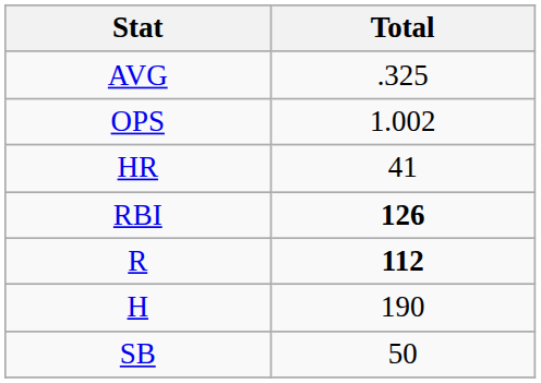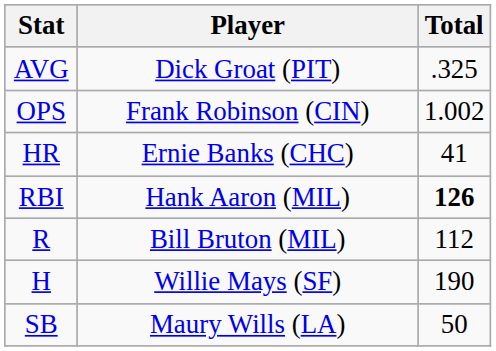 <table class="wikitable" style="text-align:center;">
 <tr>
 <th style="width:15%;">Stat</th>
+<th>Player</th>
 <th style="width:15%;">Total</th>
 </tr>
 <tr>
 <td><a href='#'>AVG</a></td>
+<td><a href='#'>Dick Groat</a> (<a href='#'>PIT</a>)</td>
 <td>.325</td>
 </tr>
 <tr>
 <td><a href='#'>OPS</a></td>
+<td><a href='#'>Frank Robinson</a> (<a href='#'>CIN</a>)</td>
 <td>1.002</td>
 </tr>
 <tr>
 <td><a href='#'>HR</a></td>
+<td><a href='#'>Ernie Banks</a> (<a href='#'>CHC</a>)</td>
 <td>41</td>
 </tr>
 <tr>
 <td><a href='#'>RBI</a></td>
+<td><a href='#'>Hank Aaron</a> (<a href='#'>MIL</a>)</td>
 <td><strong>126</strong></td>
 </tr>
 <tr>
 <td><a href='#'>R</a></td>
-<td><strong>112</strong></td>
+<td><a href='#'>Bill Bruton</a> (<a href='#'>MIL</a>)</td>
+<td>112</td>
 </tr>
 <tr>
 <td><a href='#'>H</a></td>
+<td><a href='#'>Willie Mays</a> (<a href='#'>SF</a>)</td>
 <td>190</td>
 </tr>
 <tr>
 <td><a href='#'>SB</a></td>
+<td><a href='#'>Maury Wills</a> (<a href='#'>LA</a>)</td>
 <td>50</td>
 </tr>
 </table>
